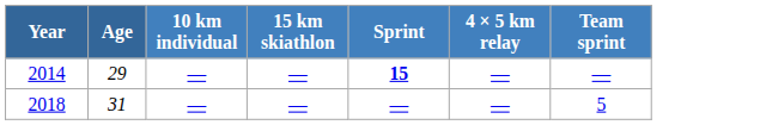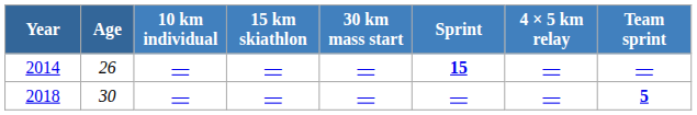 <table class="wikitable" style="font-size:95%; text-align:center; border:grey solid 1px; border-collapse:collapse; background:#ffffff;">
 <tr>
 <th style="background-color:#369; color:white; width:60px;"> Year </th>
 <th style="background-color:#369; color:white; width:40px;"> Age </th>
 <th style="background-color:#4180be; color:white; width:75px;"> 10 km <br> individual </th>
 <th style="background-color:#4180be; color:white; width:75px;"> 15 km <br> skiathlon </th>
+<th style="background-color:#4180be; color:white; width:75px;"> 30 km <br> mass start </th>
 <th style="background-color:#4180be; color:white; width:75px;"> Sprint </th>
 <th style="background-color:#4180be; color:white; width:75px;"> 4 × 5 km <br> relay </th>
 <th style="background-color:#4180be; color:white; width:75px;"> Team <br> sprint </th>
 </tr>
 <tr>
 <td><a href='#'>2014</a></td>
-<td><em>29</em></td>
+<td><em>26</em></td>
+<td><a href='#'>—</a></td>
 <td><a href='#'>—</a></td>
 <td><a href='#'>—</a></td>
 <td><strong><a href='#'>15</a></strong></td>
 <td><a href='#'>—</a></td>
 <td><a href='#'>—</a></td>
 </tr>
 <tr>
 <td><a href='#'>2018</a></td>
-<td><em>31</em></td>
+<td><em>30</em></td>
 <td><a href='#'>—</a></td>
 <td><a href='#'>—</a></td>
 <td><a href='#'>—</a></td>
 <td><a href='#'>—</a></td>
-<td><a href='#'>5</a></td>
+<td><a href='#'>—</a></td>
+<td><strong><a href='#'>5</a></strong></td>
 </tr>
 </table>
